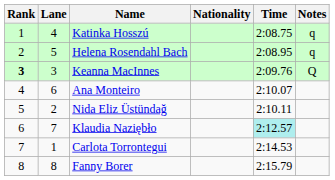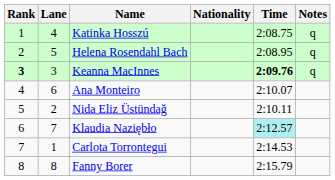 <table class="wikitable sortable" style="text-align:center">
 <tr>
 <th>Rank</th>
 <th>Lane</th>
 <th>Name</th>
 <th>Nationality</th>
 <th>Time</th>
 <th>Notes</th>
 </tr>
 <tr bgcolor=ccffcc>
 <td>1</td>
 <td>4</td>
 <td align=left><a href='#'>Katinka Hosszú</a></td>
 <td align=left></td>
 <td>2:08.75</td>
 <td>q</td>
 </tr>
 <tr bgcolor=ccffcc>
 <td>2</td>
 <td>5</td>
 <td align=left><a href='#'>Helena Rosendahl Bach</a></td>
 <td align=left></td>
 <td>2:08.95</td>
 <td>q</td>
 </tr>
 <tr bgcolor=ccffcc>
 <td><strong>3</strong></td>
 <td>3</td>
 <td align=left><a href='#'>Keanna MacInnes</a></td>
 <td align=left></td>
-<td>2:09.76</td>
-<td>Q</td>
+<td><strong>2:09.76</strong></td>
+<td>q</td>
 </tr>
 <tr>
 <td>4</td>
 <td>6</td>
 <td align=left><a href='#'>Ana Monteiro</a></td>
 <td align=left></td>
 <td>2:10.07</td>
 <td></td>
 </tr>
 <tr>
 <td>5</td>
 <td>2</td>
 <td align=left><a href='#'>Nida Eliz Üstündağ</a></td>
 <td align=left></td>
 <td>2:10.11</td>
 <td></td>
 </tr>
 <tr>
 <td>6</td>
 <td>7</td>
 <td align=left><a href='#'>Klaudia Naziębło</a></td>
 <td align=left></td>
 <td style="background: paleturquoise;">2:12.57</td>
 <td></td>
 </tr>
 <tr>
 <td>7</td>
 <td>1</td>
 <td align=left><a href='#'>Carlota Torrontegui</a></td>
 <td align=left></td>
 <td>2:14.53</td>
 <td></td>
 </tr>
 <tr>
 <td>8</td>
 <td>8</td>
 <td align=left><a href='#'>Fanny Borer</a></td>
 <td align=left></td>
 <td>2:15.79</td>
 <td></td>
 </tr>
 </table>
